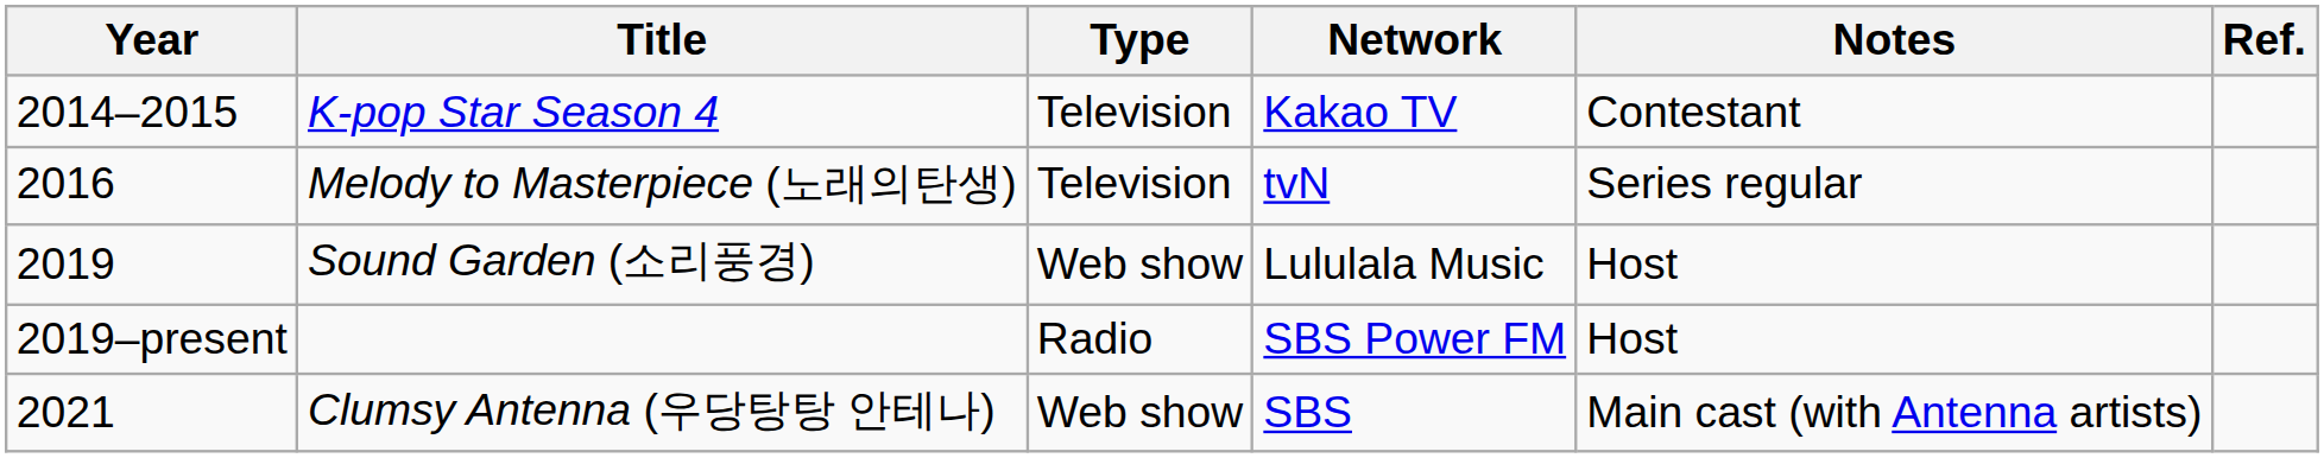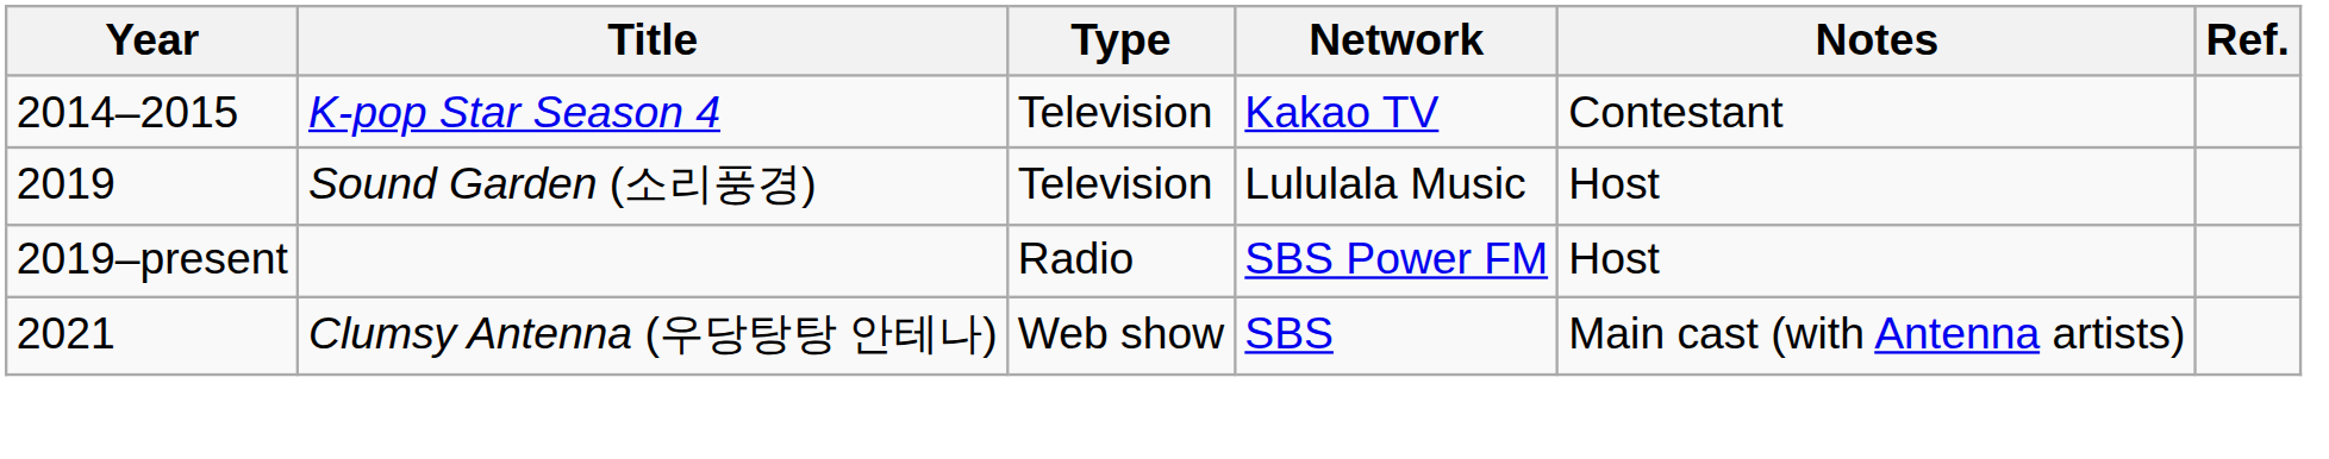 <table class="wikitable">
 <tr>
 <th>Year</th>
 <th>Title</th>
 <th>Type</th>
 <th>Network</th>
 <th>Notes</th>
 <th>Ref.</th>
 </tr>
 <tr>
 <td>2014–2015</td>
 <td><em><a href='#'>K-pop Star Season 4</a></em></td>
 <td>Television</td>
 <td><a href='#'>Kakao TV</a></td>
 <td>Contestant</td>
 <td></td>
 </tr>
 <tr>
-<td>2016</td>
-<td><em>Melody to Masterpiece</em> (노래의탄생)</td>
-<td>Television</td>
-<td><a href='#'>tvN</a></td>
-<td>Series regular</td>
-<td></td>
-</tr>
-<tr>
 <td>2019</td>
 <td><em>Sound Garden</em> (소리풍경)</td>
-<td>Web show</td>
+<td>Television</td>
 <td>Lululala Music</td>
 <td>Host</td>
 <td></td>
 </tr>
 <tr>
 <td>2019–present</td>
 <td><em></em></td>
 <td>Radio</td>
 <td><a href='#'>SBS Power FM</a></td>
 <td>Host</td>
 <td></td>
 </tr>
 <tr>
 <td>2021</td>
 <td><em>Clumsy Antenna</em> (우당탕탕 안테나)</td>
 <td>Web show</td>
 <td><a href='#'>SBS</a></td>
 <td>Main cast (with <a href='#'>Antenna</a> artists)</td>
 <td></td>
 </tr>
 </table>
